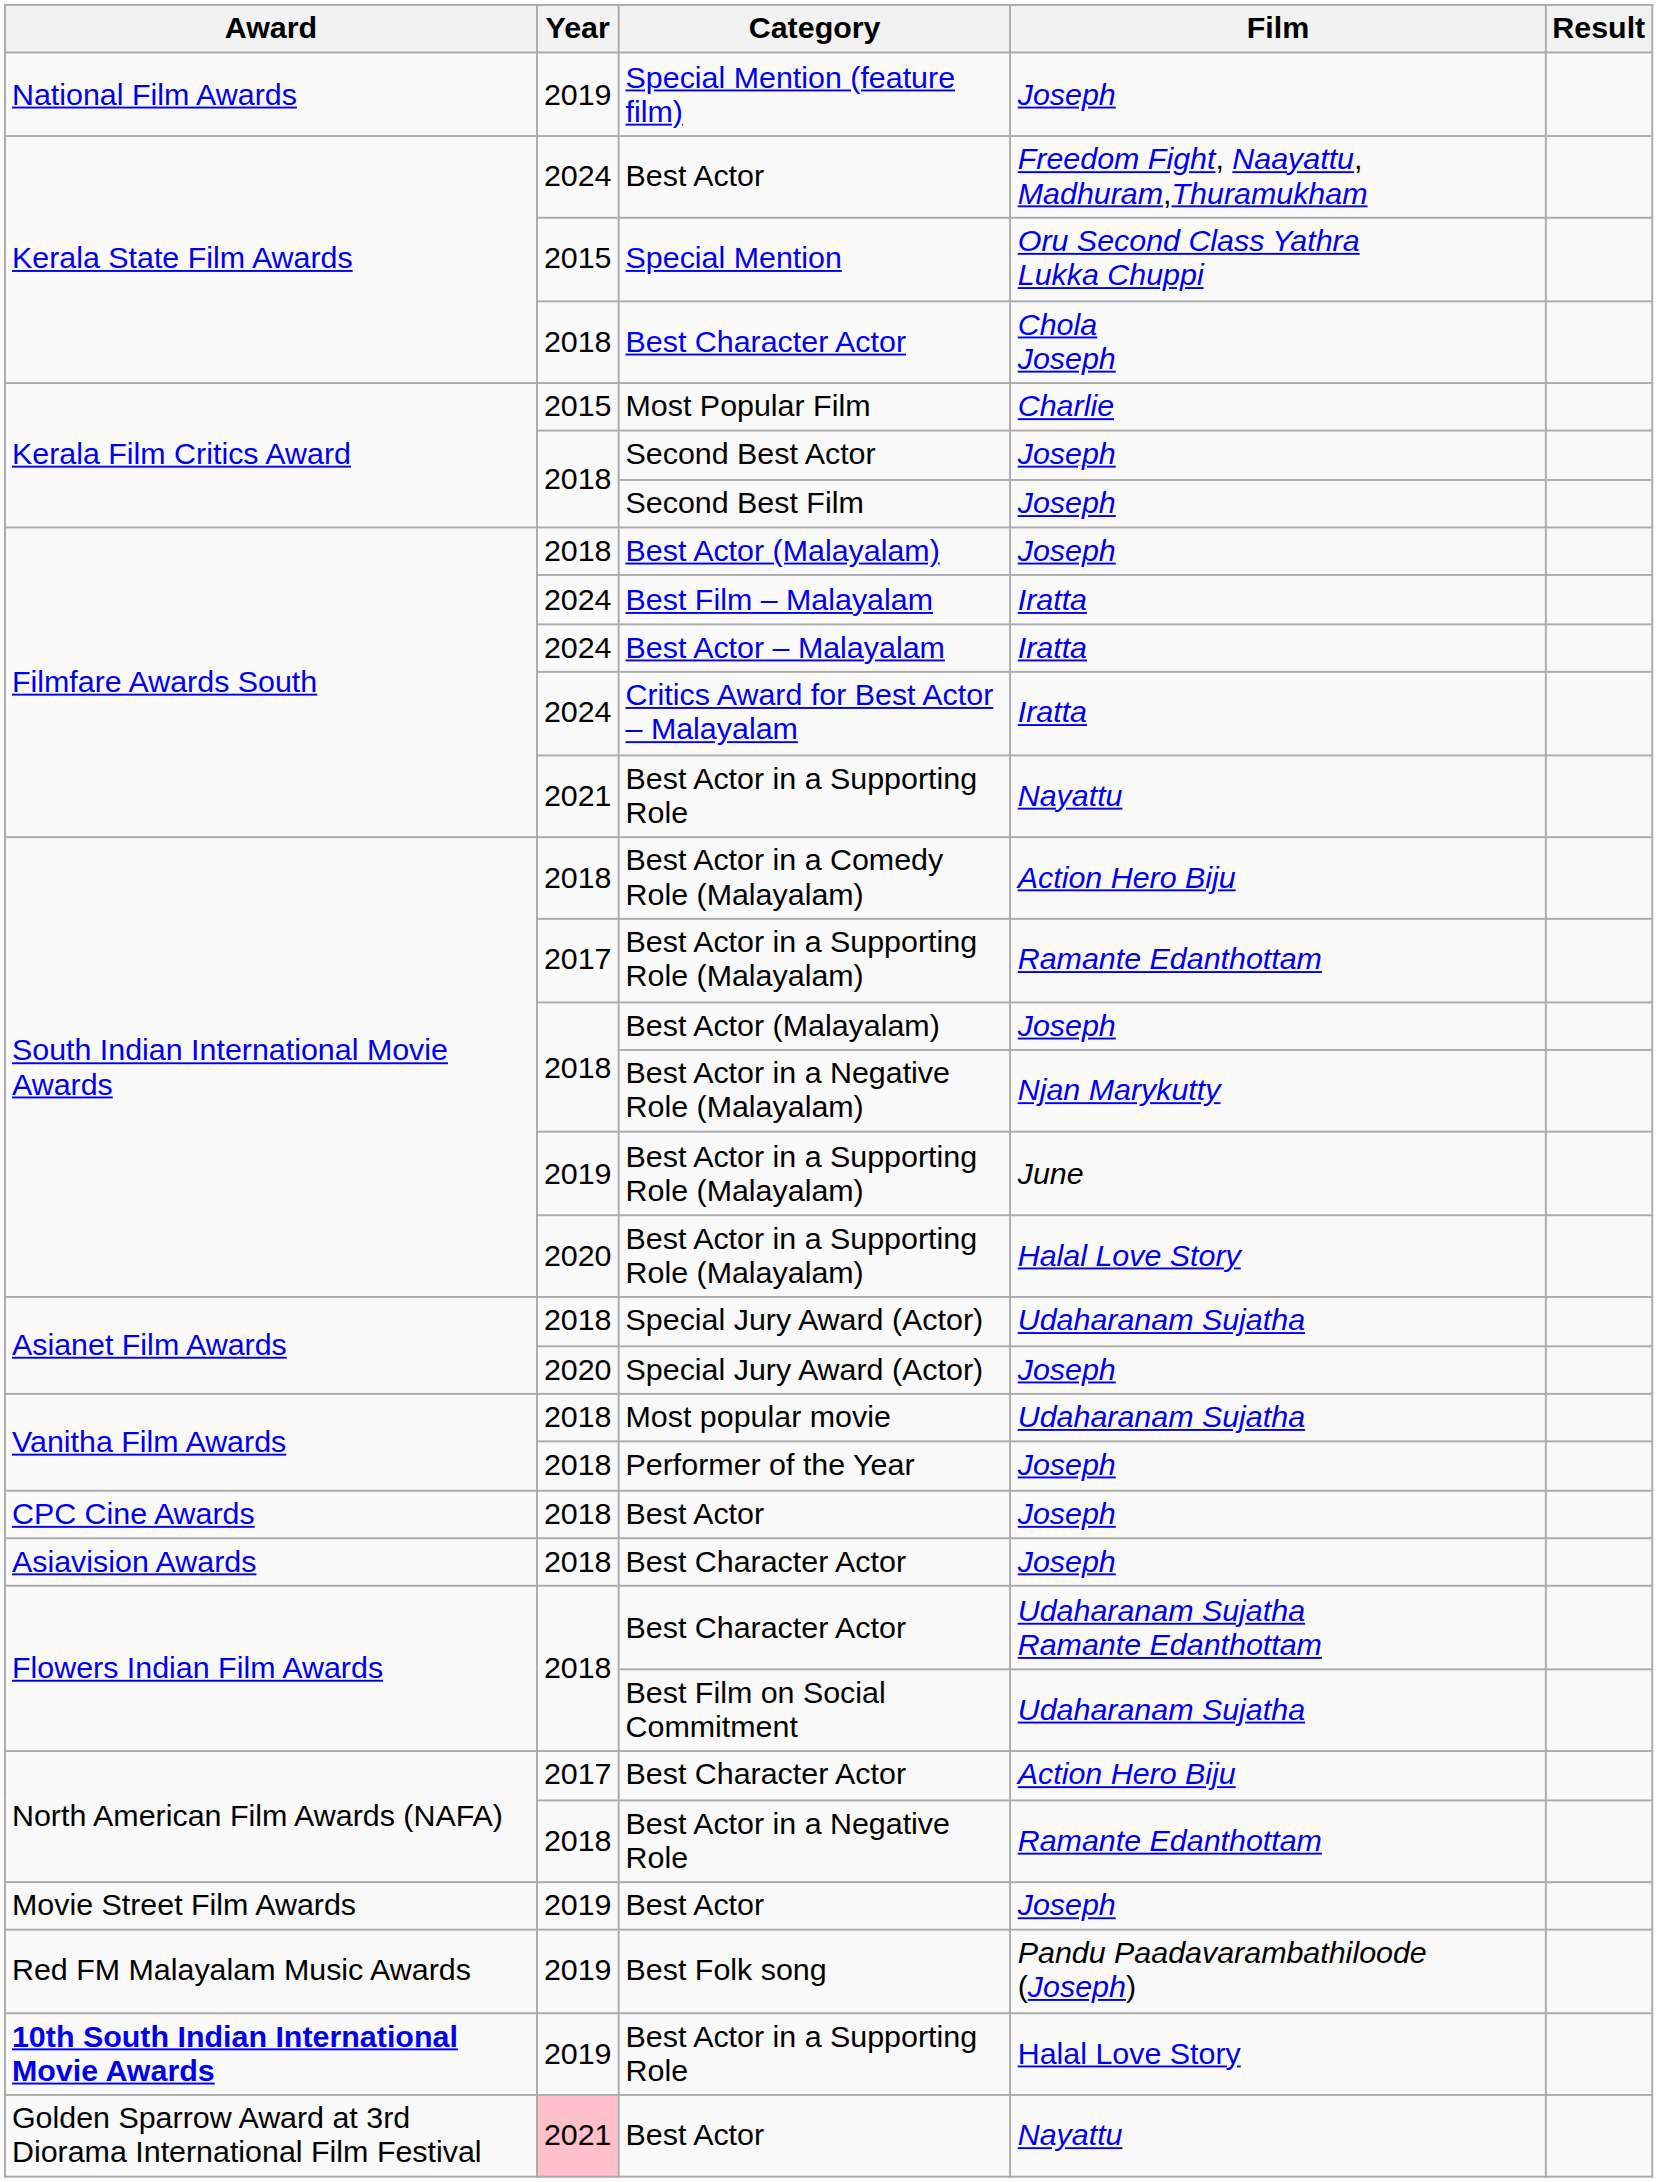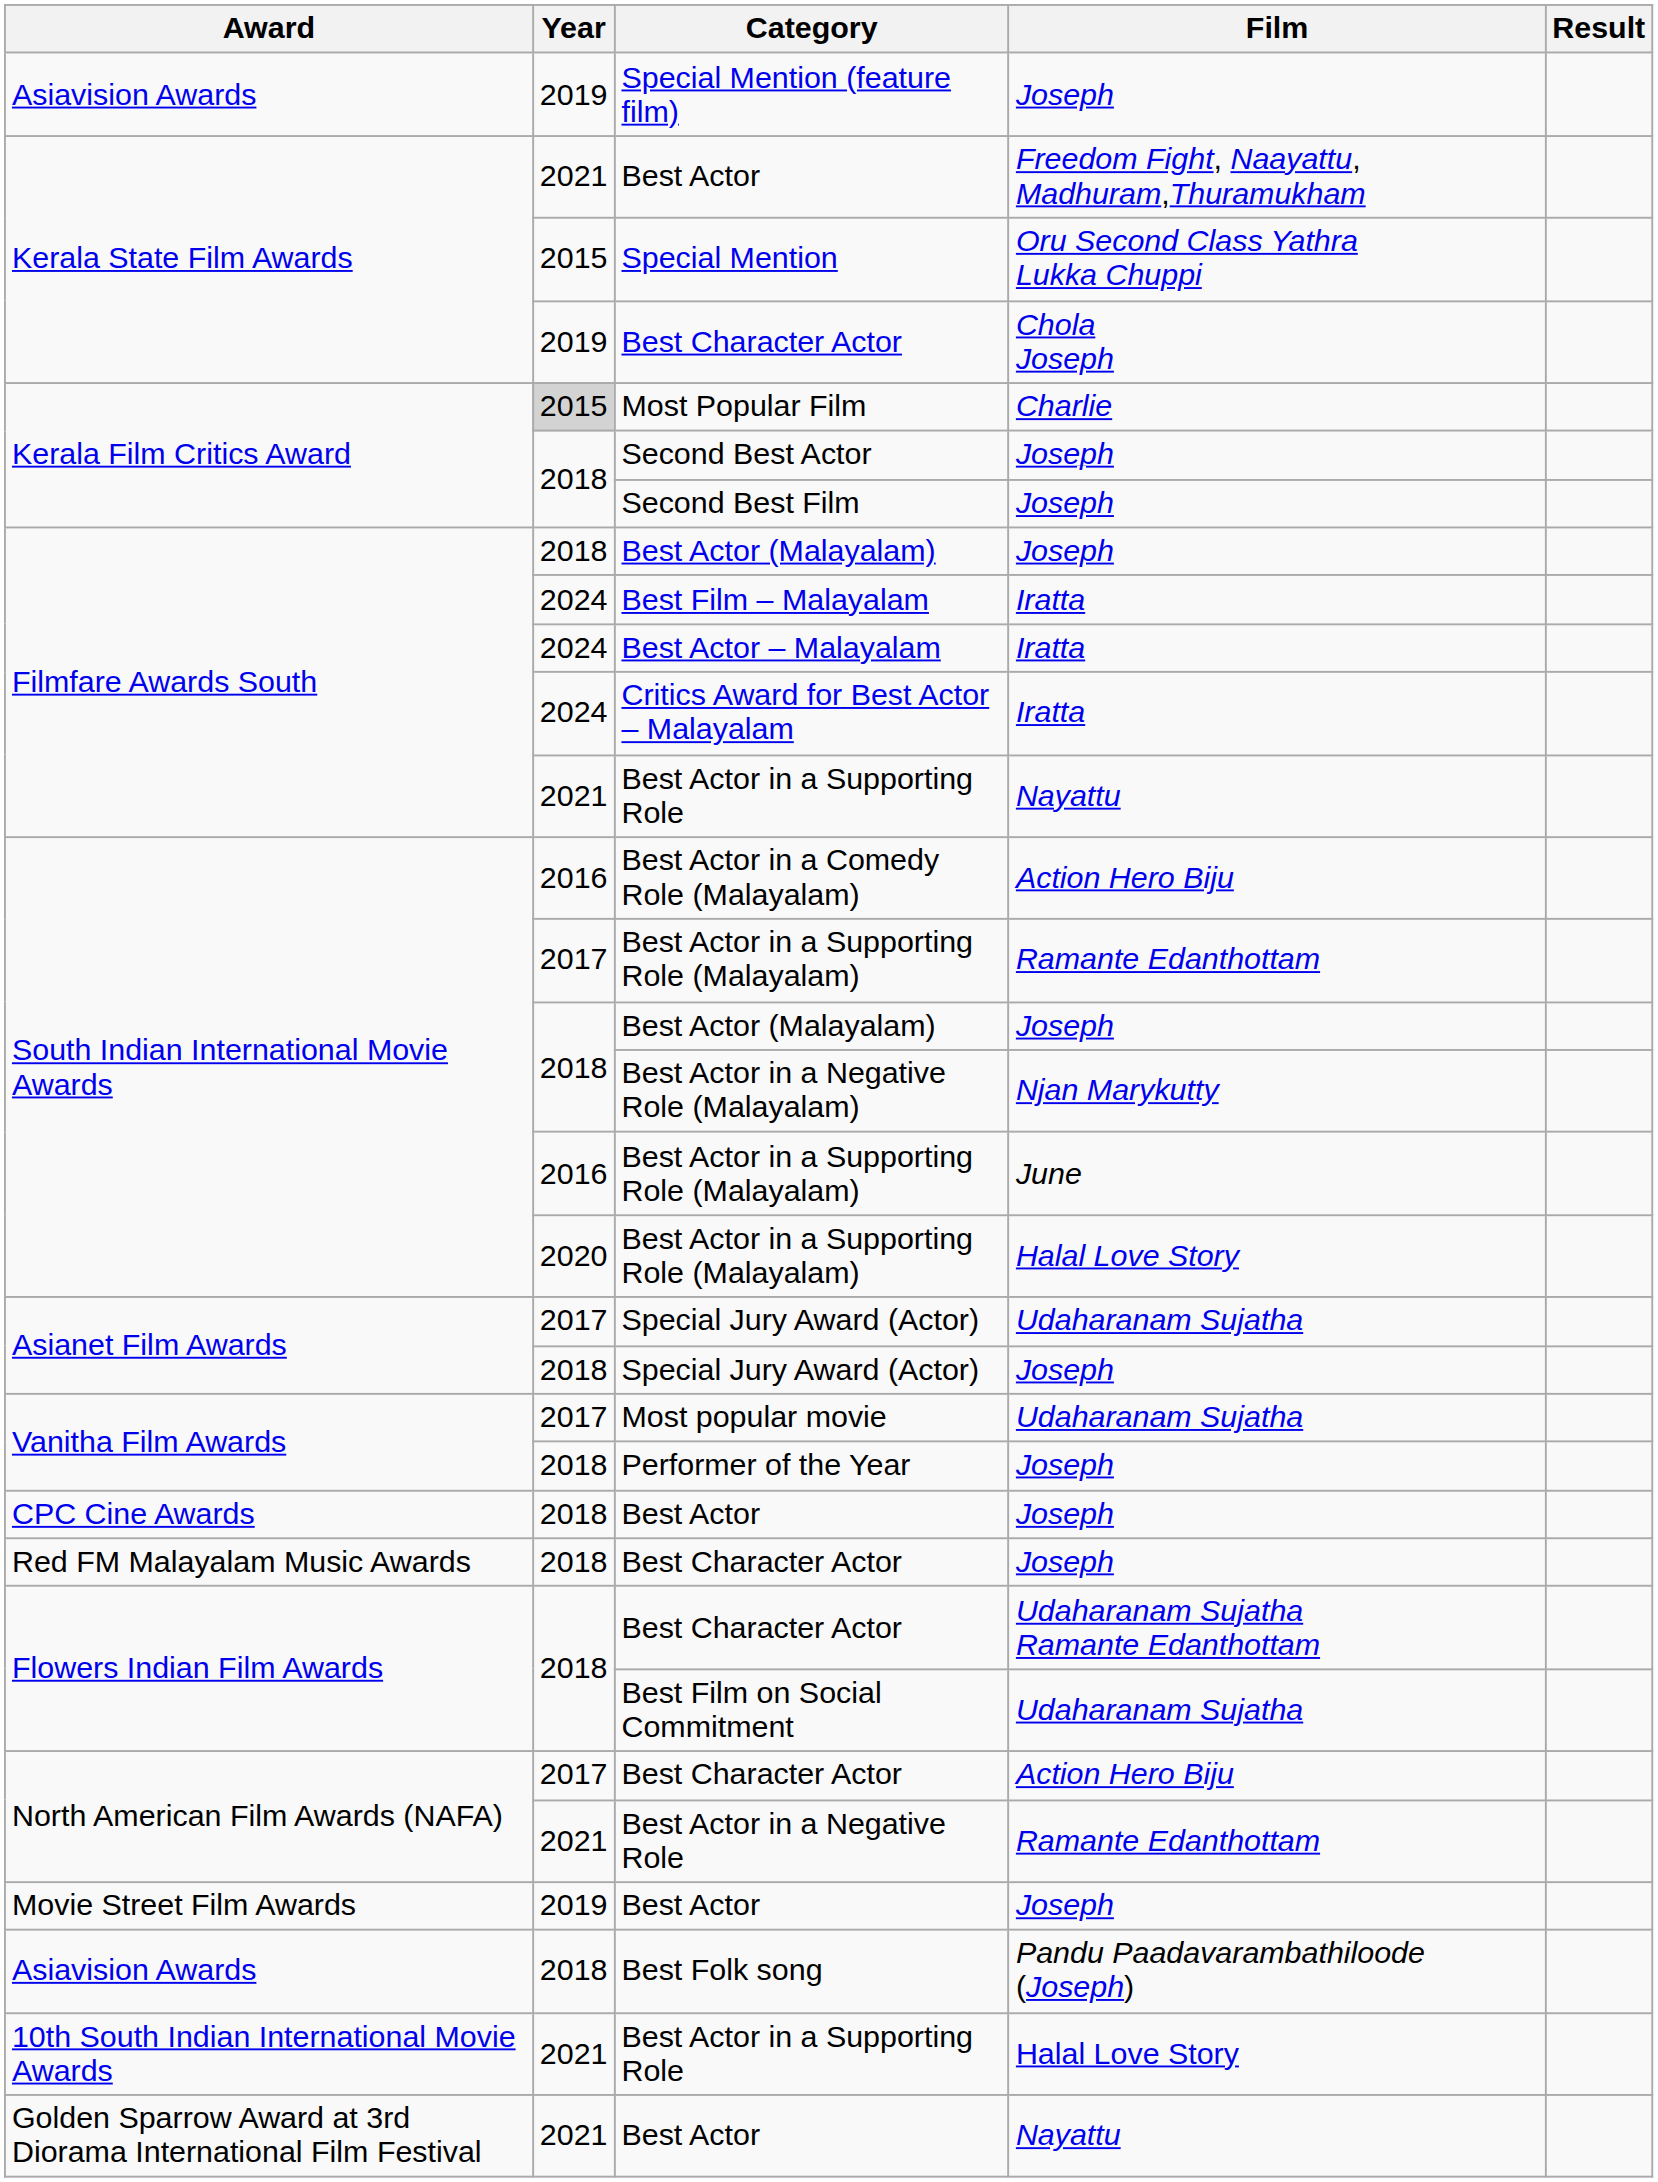 <table class="wikitable">
 <tr>
 <th>Award</th>
 <th>Year</th>
 <th>Category</th>
 <th>Film</th>
 <th>Result</th>
 </tr>
 <tr>
-<td><a href='#'>National Film Awards</a></td>
+<td><a href='#'>Asiavision Awards</a></td>
 <td>2019</td>
 <td><a href='#'>Special Mention (feature film)</a></td>
 <td><em><a href='#'>Joseph</a></em></td>
 <td></td>
 </tr>
 <tr>
 <td rowspan="3"><a href='#'>Kerala State Film Awards</a></td>
-<td>2024</td>
+<td>2021</td>
 <td>Best Actor</td>
 <td><em><a href='#'>Freedom Fight</a></em>, <em><a href='#'>Naayattu</a></em>, <em><a href='#'>Madhuram</a></em>,<em><a href='#'>Thuramukham</a></em></td>
 <td></td>
 </tr>
 <tr>
 <td>2015</td>
 <td><a href='#'>Special Mention</a></td>
 <td><em><a href='#'>Oru Second Class Yathra</a></em> <br> <em><a href='#'>Lukka Chuppi</a></em></td>
 <td></td>
 </tr>
 <tr>
-<td>2018</td>
+<td>2019</td>
 <td><a href='#'>Best Character Actor</a></td>
 <td><em><a href='#'>Chola</a></em><br> <em><a href='#'>Joseph</a></em></td>
 <td></td>
 </tr>
 <tr>
 <td rowspan="3"><a href='#'>Kerala Film Critics Award</a></td>
-<td>2015</td>
+<td style="background: lightgrey;">2015</td>
 <td>Most Popular Film</td>
 <td><em><a href='#'>Charlie</a></em></td>
 <td></td>
 </tr>
 <tr>
 <td rowspan="2">2018</td>
 <td>Second Best Actor</td>
 <td><em><a href='#'>Joseph</a></em></td>
 <td></td>
 </tr>
 <tr>
 <td>Second Best Film</td>
 <td><em><a href='#'>Joseph</a></em></td>
 <td></td>
 </tr>
 <tr>
 <td rowspan="5"><a href='#'>Filmfare Awards South</a></td>
 <td>2018</td>
 <td><a href='#'>Best Actor (Malayalam)</a></td>
 <td><em><a href='#'>Joseph</a></em></td>
 <td></td>
 </tr>
 <tr>
 <td>2024</td>
 <td><a href='#'>Best Film – Malayalam</a></td>
 <td><em><a href='#'>Iratta</a></em></td>
 <td></td>
 </tr>
 <tr>
 <td>2024</td>
 <td><a href='#'>Best Actor – Malayalam</a></td>
 <td><em><a href='#'>Iratta</a></em></td>
 <td></td>
 </tr>
 <tr>
 <td>2024</td>
 <td><a href='#'>Critics Award for Best Actor – Malayalam</a></td>
 <td><em><a href='#'>Iratta</a></em></td>
 <td></td>
 </tr>
 <tr>
 <td>2021</td>
 <td>Best Actor in a Supporting Role</td>
 <td><em><a href='#'>Nayattu</a></em></td>
 <td></td>
 </tr>
 <tr>
 <td rowspan="6"><a href='#'>South Indian International Movie Awards</a></td>
-<td>2018</td>
+<td>2016</td>
 <td>Best Actor in a Comedy Role (Malayalam)</td>
 <td><em><a href='#'>Action Hero Biju</a></em></td>
 <td></td>
 </tr>
 <tr>
 <td>2017</td>
 <td>Best Actor in a Supporting Role (Malayalam)</td>
 <td><em><a href='#'>Ramante Edanthottam</a></em></td>
 <td></td>
 </tr>
 <tr>
 <td rowspan="2">2018</td>
 <td>Best Actor (Malayalam)</td>
 <td><em><a href='#'>Joseph</a></em></td>
 <td></td>
 </tr>
 <tr>
 <td>Best Actor in a Negative Role (Malayalam)</td>
 <td><em><a href='#'>Njan Marykutty</a></em></td>
 <td></td>
 </tr>
 <tr>
-<td>2019</td>
+<td>2016</td>
 <td>Best Actor in a Supporting Role (Malayalam)</td>
 <td><em>June</em></td>
 <td></td>
 </tr>
 <tr>
 <td>2020</td>
 <td>Best Actor in a Supporting Role (Malayalam)</td>
 <td><em><a href='#'>Halal Love Story</a></em></td>
 <td></td>
 </tr>
 <tr>
 <td rowspan="2"><a href='#'>Asianet Film Awards</a></td>
-<td>2018</td>
+<td>2017</td>
 <td>Special Jury Award (Actor)</td>
 <td><em><a href='#'>Udaharanam Sujatha</a></em></td>
 <td></td>
 </tr>
 <tr>
-<td>2020</td>
+<td>2018</td>
 <td>Special Jury Award (Actor)</td>
 <td><em><a href='#'>Joseph</a></em></td>
 <td></td>
 </tr>
 <tr>
 <td rowspan="2"><a href='#'>Vanitha Film Awards</a></td>
-<td>2018</td>
+<td>2017</td>
 <td>Most popular movie</td>
 <td><em><a href='#'>Udaharanam Sujatha</a></em></td>
 <td></td>
 </tr>
 <tr>
 <td>2018</td>
 <td>Performer of the Year</td>
 <td><em><a href='#'>Joseph</a></em></td>
 <td></td>
 </tr>
 <tr>
 <td><a href='#'>CPC Cine Awards</a></td>
 <td>2018</td>
 <td>Best Actor</td>
 <td><em><a href='#'>Joseph</a></em></td>
 <td></td>
 </tr>
 <tr>
-<td><a href='#'>Asiavision Awards</a></td>
+<td>Red FM Malayalam Music Awards</td>
 <td>2018</td>
 <td>Best Character Actor</td>
 <td><em><a href='#'>Joseph</a></em></td>
 <td></td>
 </tr>
 <tr>
 <td rowspan="2"><a href='#'>Flowers Indian Film Awards</a></td>
 <td rowspan="2">2018</td>
 <td>Best Character Actor</td>
 <td><em><a href='#'>Udaharanam Sujatha</a></em> <br> <em><a href='#'>Ramante Edanthottam</a></em></td>
 <td></td>
 </tr>
 <tr>
 <td>Best Film on Social Commitment</td>
 <td><em><a href='#'>Udaharanam Sujatha</a></em></td>
 <td></td>
 </tr>
 <tr>
 <td rowspan="2">North American Film Awards (NAFA)</td>
 <td>2017</td>
 <td>Best Character Actor</td>
 <td><em><a href='#'>Action Hero Biju</a></em></td>
 <td></td>
 </tr>
 <tr>
-<td>2018</td>
+<td>2021</td>
 <td>Best Actor in a Negative Role</td>
 <td><em><a href='#'>Ramante Edanthottam</a></em></td>
 <td></td>
 </tr>
 <tr>
 <td>Movie Street Film Awards</td>
 <td>2019</td>
 <td>Best Actor</td>
 <td><em><a href='#'>Joseph</a></em></td>
 <td></td>
 </tr>
 <tr>
-<td>Red FM Malayalam Music Awards</td>
-<td>2019</td>
+<td><a href='#'>Asiavision Awards</a></td>
+<td>2018</td>
 <td>Best Folk song</td>
 <td><em>Pandu Paadavarambathiloode</em> (<em><a href='#'>Joseph</a></em>)</td>
 <td></td>
 </tr>
 <tr>
-<td><strong><a href='#'>10th South Indian International Movie Awards</a></strong></td>
-<td>2019</td>
+<td><a href='#'>10th South Indian International Movie Awards</a></td>
+<td>2021</td>
 <td>Best Actor in a Supporting Role</td>
 <td><a href='#'>Halal Love Story</a></td>
 <td></td>
 </tr>
 <tr>
 <td>Golden Sparrow Award at 3rd Diorama International Film Festival</td>
-<td style="background: pink;">2021</td>
+<td>2021</td>
 <td>Best Actor</td>
 <td><em><a href='#'>Nayattu</a></em></td>
 <td></td>
 </tr>
 </table>
